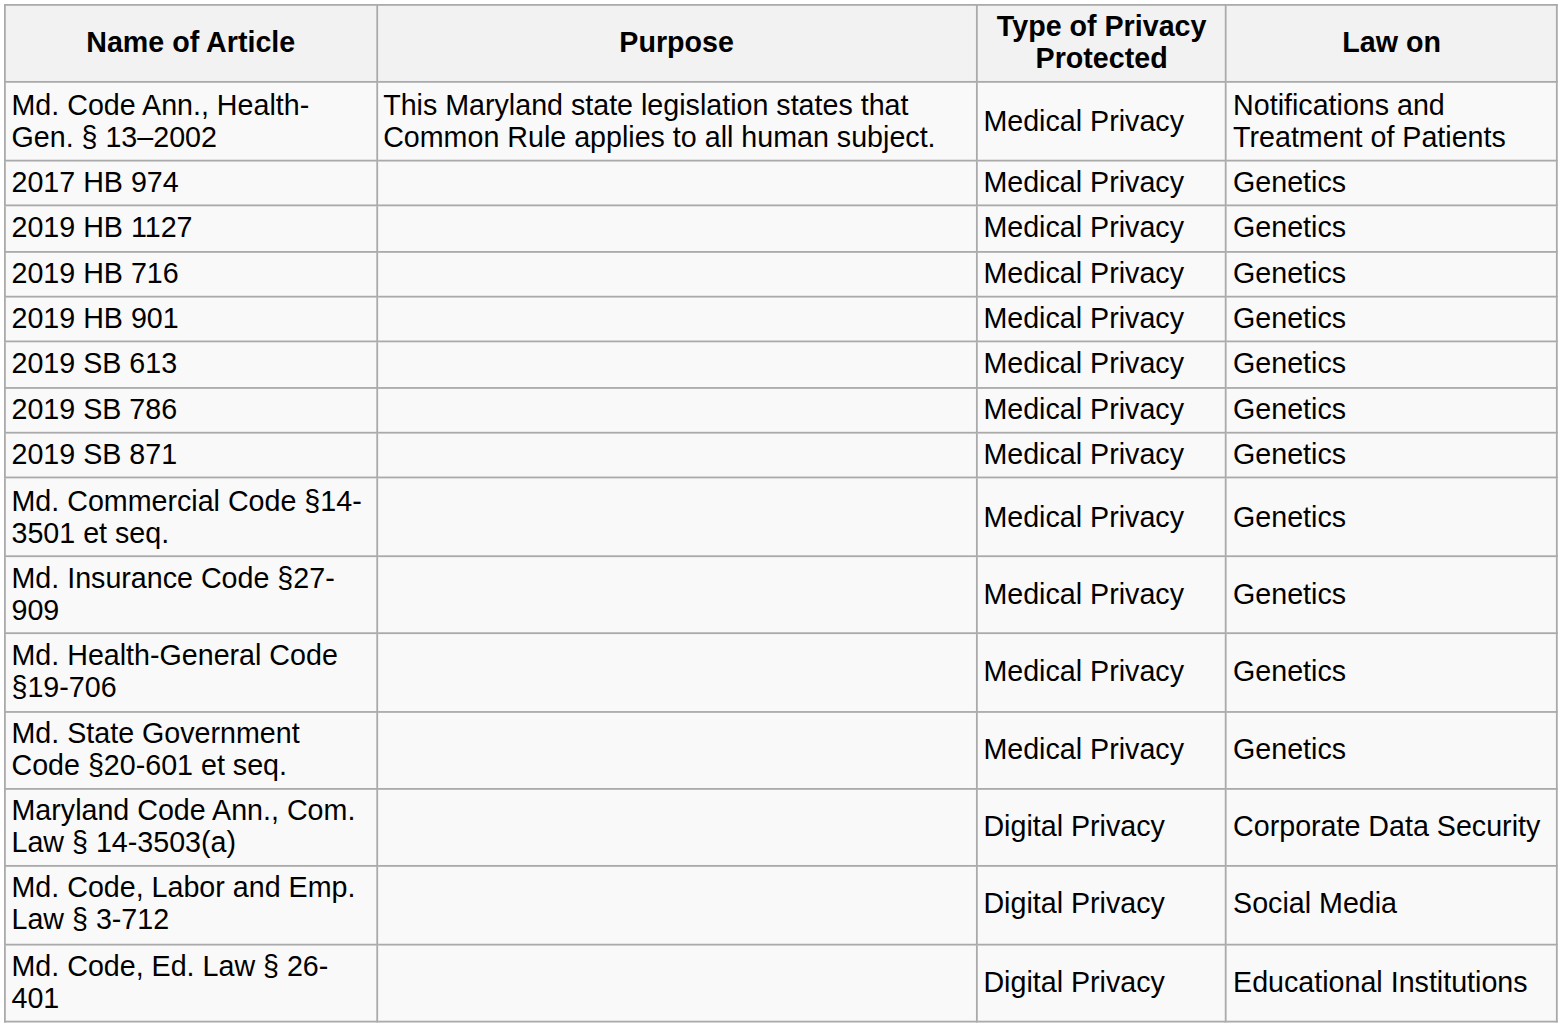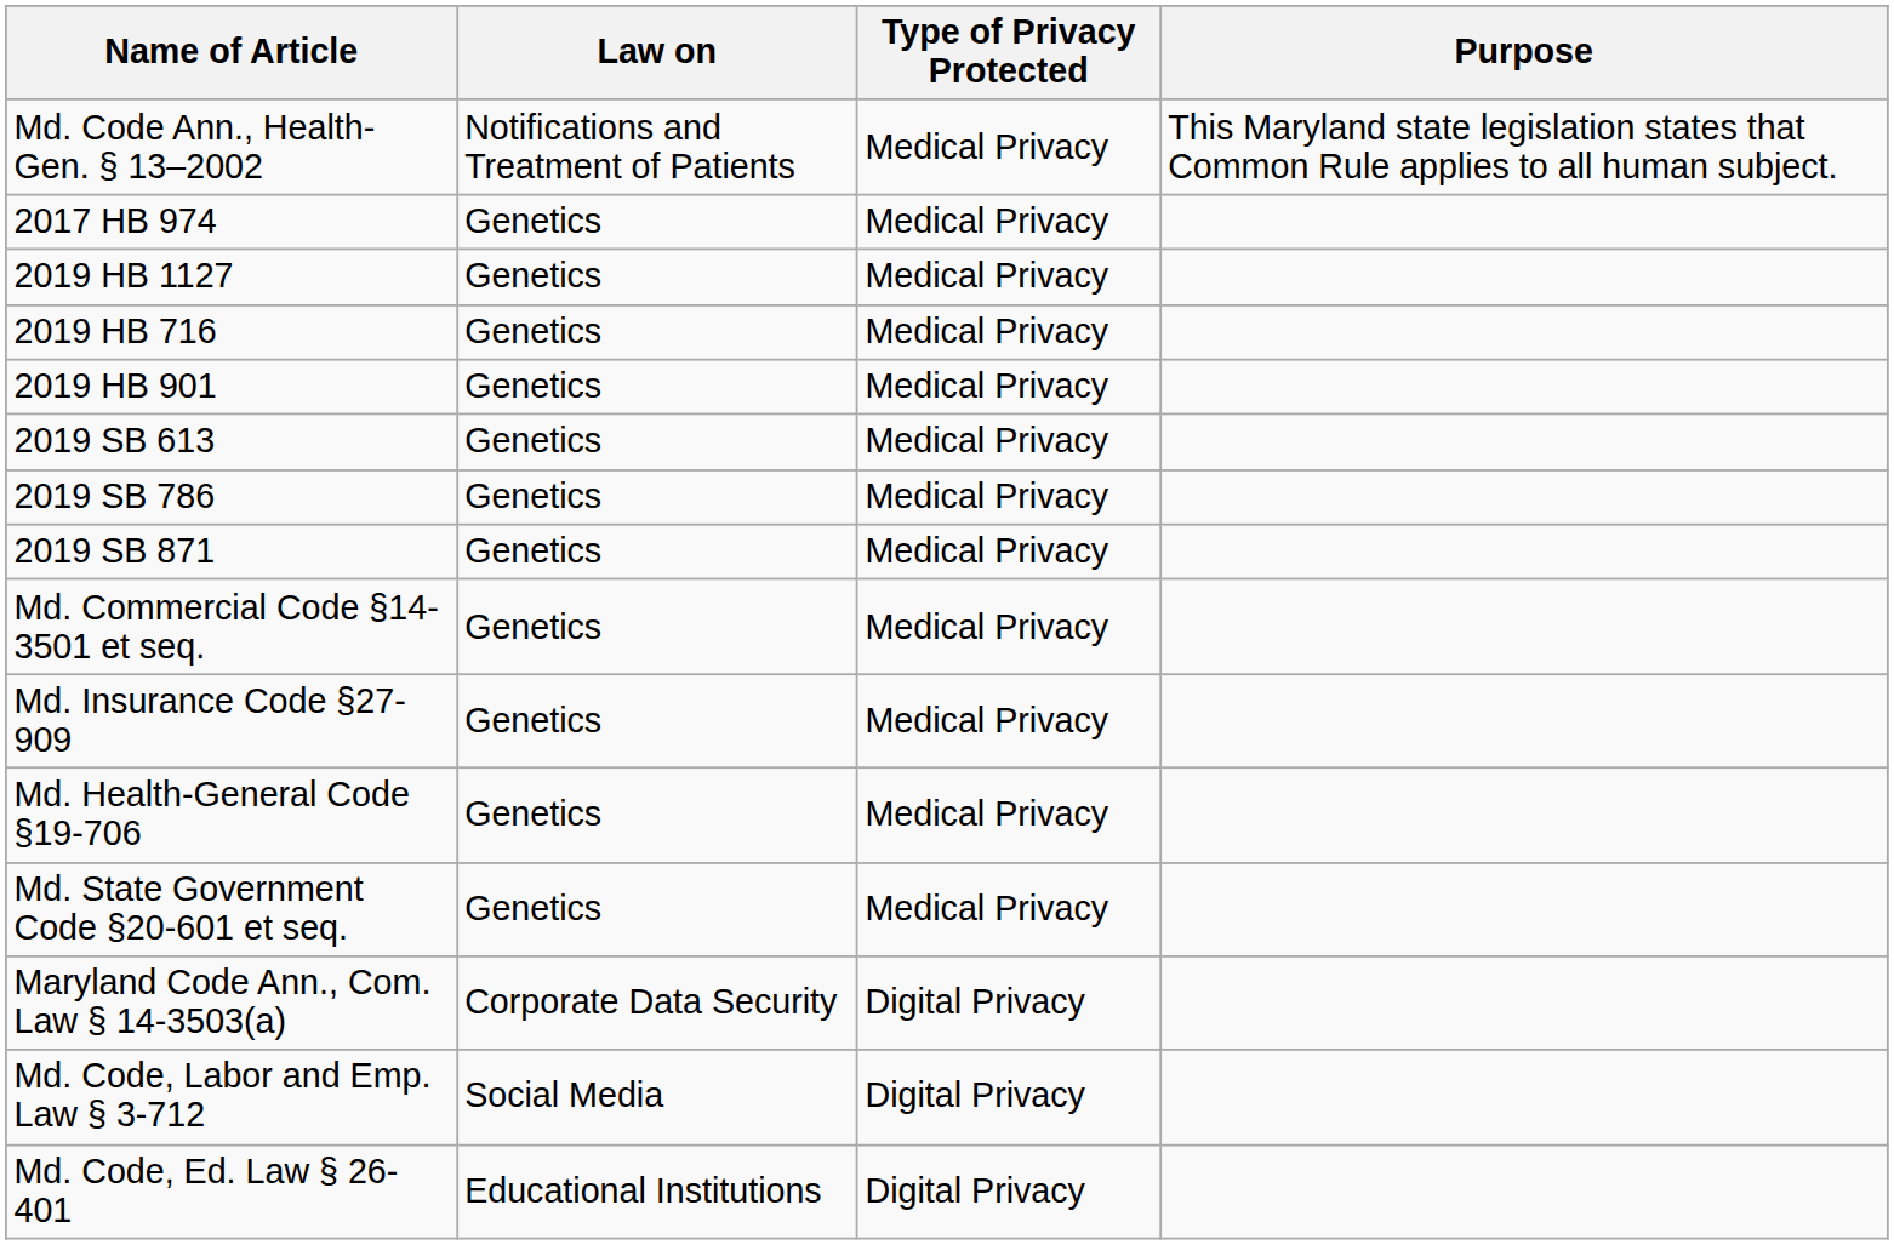 <table class="wikitable">
 <tr>
 <th>Name of Article</th>
+<th>Law on</th>
+<th>Type of Privacy Protected</th>
 <th>Purpose</th>
-<th>Type of Privacy Protected</th>
-<th>Law on</th>
 </tr>
 <tr>
 <td>Md. Code Ann., Health-Gen. § 13–2002</td>
+<td>Notifications and Treatment of Patients</td>
+<td>Medical Privacy</td>
 <td>This Maryland state legislation states that Common Rule applies to all human subject.</td>
-<td>Medical Privacy</td>
-<td>Notifications and Treatment of Patients</td>
 </tr>
 <tr>
 <td>2017 HB 974</td>
+<td>Genetics</td>
+<td>Medical Privacy</td>
 <td></td>
-<td>Medical Privacy</td>
-<td>Genetics</td>
 </tr>
 <tr>
 <td>2019 HB 1127</td>
+<td>Genetics</td>
+<td>Medical Privacy</td>
 <td></td>
-<td>Medical Privacy</td>
-<td>Genetics</td>
 </tr>
 <tr>
 <td>2019 HB 716</td>
+<td>Genetics</td>
+<td>Medical Privacy</td>
 <td></td>
-<td>Medical Privacy</td>
-<td>Genetics</td>
 </tr>
 <tr>
 <td>2019 HB 901</td>
+<td>Genetics</td>
+<td>Medical Privacy</td>
 <td></td>
-<td>Medical Privacy</td>
-<td>Genetics</td>
 </tr>
 <tr>
 <td>2019 SB 613</td>
+<td>Genetics</td>
+<td>Medical Privacy</td>
 <td></td>
-<td>Medical Privacy</td>
-<td>Genetics</td>
 </tr>
 <tr>
 <td>2019 SB 786</td>
+<td>Genetics</td>
+<td>Medical Privacy</td>
 <td></td>
-<td>Medical Privacy</td>
-<td>Genetics</td>
 </tr>
 <tr>
 <td>2019 SB 871</td>
+<td>Genetics</td>
+<td>Medical Privacy</td>
 <td></td>
-<td>Medical Privacy</td>
-<td>Genetics</td>
 </tr>
 <tr>
 <td>Md. Commercial Code §14-3501 et seq.</td>
+<td>Genetics</td>
+<td>Medical Privacy</td>
 <td></td>
-<td>Medical Privacy</td>
-<td>Genetics</td>
 </tr>
 <tr>
 <td>Md. Insurance Code §27-909</td>
+<td>Genetics</td>
+<td>Medical Privacy</td>
 <td></td>
-<td>Medical Privacy</td>
-<td>Genetics</td>
 </tr>
 <tr>
 <td>Md. Health-General Code §19-706</td>
+<td>Genetics</td>
+<td>Medical Privacy</td>
 <td></td>
-<td>Medical Privacy</td>
-<td>Genetics</td>
 </tr>
 <tr>
 <td>Md. State Government Code §20-601 et seq.</td>
+<td>Genetics</td>
+<td>Medical Privacy</td>
 <td></td>
-<td>Medical Privacy</td>
-<td>Genetics</td>
 </tr>
 <tr>
 <td>Maryland Code Ann., Com. Law § 14-3503(a)</td>
+<td>Corporate Data Security</td>
+<td>Digital Privacy</td>
 <td></td>
-<td>Digital Privacy</td>
-<td>Corporate Data Security</td>
 </tr>
 <tr>
 <td>Md. Code, Labor and Emp. Law § 3-712</td>
+<td>Social Media</td>
+<td>Digital Privacy</td>
 <td></td>
-<td>Digital Privacy</td>
-<td>Social Media</td>
 </tr>
 <tr>
 <td>Md. Code, Ed. Law § 26-401</td>
+<td>Educational Institutions</td>
+<td>Digital Privacy</td>
 <td></td>
-<td>Digital Privacy</td>
-<td>Educational Institutions</td>
 </tr>
 </table>
